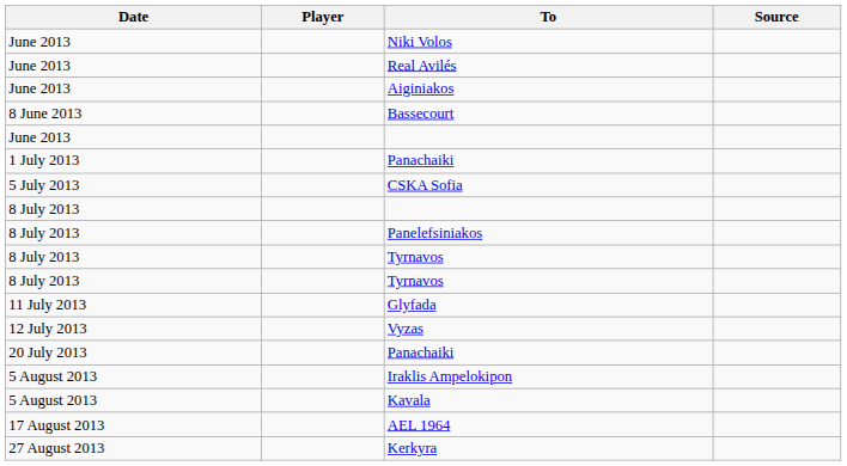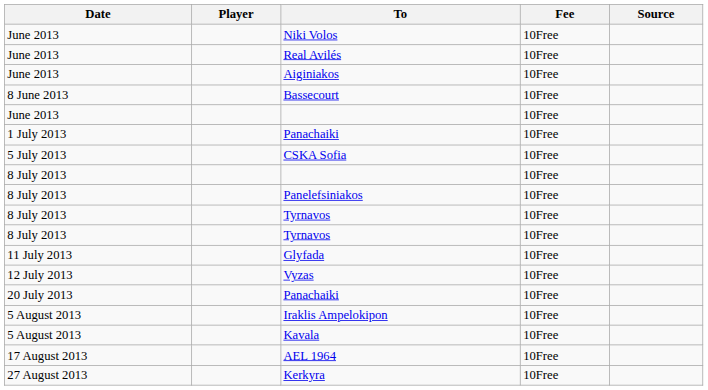 <table class="wikitable sortable" style="text-align:center; width:70%; text-align:left;">
 <tr>
 <th>Date</th>
 <th>Player</th>
 <th>To</th>
+<th>Fee</th>
 <th>Source</th>
 </tr>
 <tr>
 <td>June 2013</td>
 <td> </td>
 <td> <a href='#'>Niki Volos</a></td>
+<td><span>10</span>Free</td>
 <td style="text-align:center;"></td>
 </tr>
 <tr>
 <td>June 2013</td>
 <td> </td>
 <td> <a href='#'>Real Avilés</a></td>
+<td><span>10</span>Free</td>
 <td style="text-align:center;"></td>
 </tr>
 <tr>
 <td>June 2013</td>
 <td> </td>
 <td> <a href='#'>Aiginiakos</a></td>
+<td><span>10</span>Free</td>
 <td style="text-align:center;"></td>
 </tr>
 <tr>
 <td>8 June 2013</td>
 <td> </td>
 <td> <a href='#'>Bassecourt</a></td>
+<td><span>10</span>Free</td>
 <td style="text-align:center;"></td>
 </tr>
 <tr>
 <td>June 2013</td>
 <td> </td>
 <td></td>
+<td><span>10</span>Free</td>
 <td style="text-align:center;"></td>
 </tr>
 <tr>
 <td>1 July 2013</td>
 <td> </td>
 <td> <a href='#'>Panachaiki</a></td>
+<td><span>10</span>Free</td>
 <td style="text-align:center;"></td>
 </tr>
 <tr>
 <td>5 July 2013</td>
 <td> </td>
 <td> <a href='#'>CSKA Sofia</a></td>
+<td><span>10</span>Free</td>
 <td style="text-align:center;"></td>
 </tr>
 <tr>
 <td>8 July 2013</td>
 <td> </td>
 <td></td>
+<td><span>10</span>Free</td>
 <td style="text-align:center;"></td>
 </tr>
 <tr>
 <td>8 July 2013</td>
 <td> </td>
 <td> <a href='#'>Panelefsiniakos</a></td>
+<td><span>10</span>Free</td>
 <td style="text-align:center;"></td>
 </tr>
 <tr>
 <td>8 July 2013</td>
 <td> </td>
 <td> <a href='#'>Tyrnavos</a></td>
+<td><span>10</span>Free</td>
 <td style="text-align:center;"></td>
 </tr>
 <tr>
 <td>8 July 2013</td>
 <td> </td>
 <td> <a href='#'>Tyrnavos</a></td>
+<td><span>10</span>Free</td>
 <td style="text-align:center;"></td>
 </tr>
 <tr>
 <td>11 July 2013</td>
 <td> </td>
 <td> <a href='#'>Glyfada</a></td>
+<td><span>10</span>Free</td>
 <td style="text-align:center;"></td>
 </tr>
 <tr>
 <td>12 July 2013</td>
 <td> </td>
 <td> <a href='#'>Vyzas</a></td>
+<td><span>10</span>Free</td>
 <td style="text-align:center;"></td>
 </tr>
 <tr>
 <td>20 July 2013</td>
 <td> </td>
 <td> <a href='#'>Panachaiki</a></td>
+<td><span>10</span>Free</td>
 <td style="text-align:center;"></td>
 </tr>
 <tr>
 <td>5 August 2013</td>
 <td> </td>
 <td> <a href='#'>Iraklis Ampelokipon</a></td>
+<td><span>10</span>Free</td>
 <td style="text-align:center;"></td>
 </tr>
 <tr>
 <td>5 August 2013</td>
 <td> </td>
 <td> <a href='#'>Kavala</a></td>
+<td><span>10</span>Free</td>
 <td style="text-align:center;"></td>
 </tr>
 <tr>
 <td>17 August 2013</td>
 <td> </td>
 <td> <a href='#'>AEL 1964</a></td>
+<td><span>10</span>Free</td>
 <td style="text-align:center;"></td>
 </tr>
 <tr>
 <td>27 August 2013</td>
 <td> </td>
 <td> <a href='#'>Kerkyra</a></td>
+<td><span>10</span>Free</td>
 <td style="text-align:center;"></td>
 </tr>
 </table>
